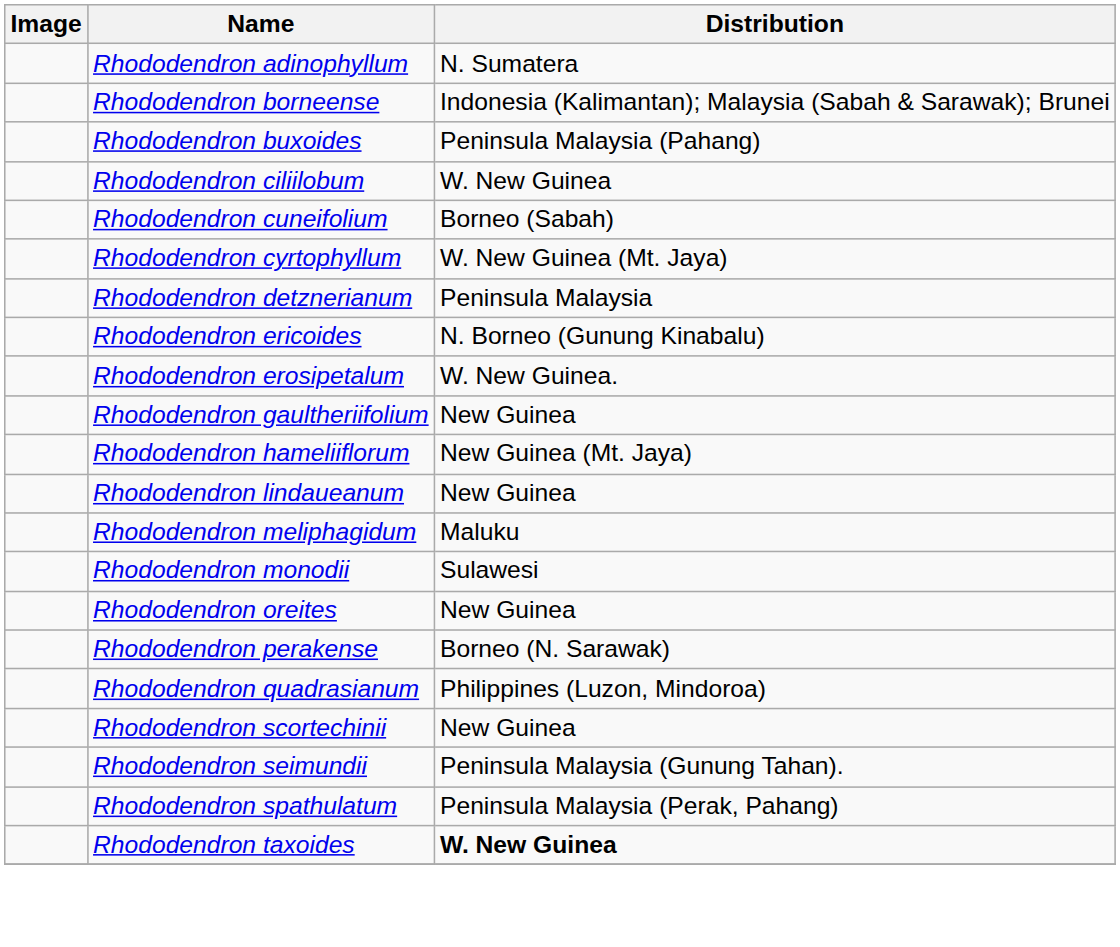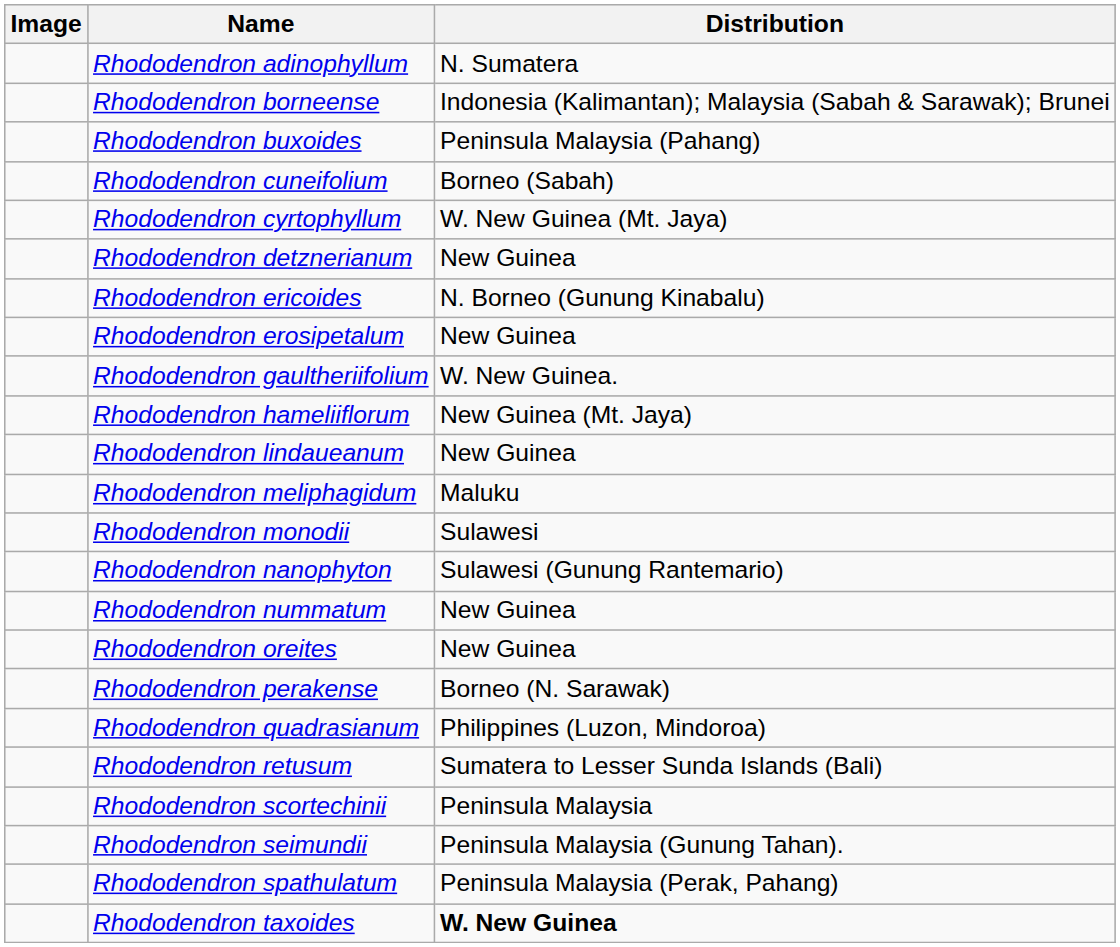 <table class="wikitable collapsible">
 <tr>
 <th>Image</th>
 <th>Name</th>
 <th>Distribution</th>
 </tr>
 <tr>
 <td></td>
 <td><em><a href='#'>Rhododendron adinophyllum</a></em> </td>
 <td>N. Sumatera</td>
 </tr>
 <tr>
 <td></td>
 <td><em><a href='#'>Rhododendron borneense</a></em> </td>
 <td>Indonesia (Kalimantan); Malaysia (Sabah & Sarawak); Brunei</td>
 </tr>
 <tr>
 <td></td>
 <td><em><a href='#'>Rhododendron buxoides</a></em> </td>
 <td>Peninsula Malaysia (Pahang)</td>
 </tr>
 <tr>
 <td></td>
-<td><em><a href='#'>Rhododendron ciliilobum</a></em> </td>
-<td>W. New Guinea</td>
-</tr>
-<tr>
-<td></td>
 <td><em><a href='#'>Rhododendron cuneifolium</a></em> </td>
 <td>Borneo (Sabah)</td>
 </tr>
 <tr>
 <td></td>
 <td><em><a href='#'>Rhododendron cyrtophyllum</a></em> </td>
 <td>W. New Guinea (Mt. Jaya)</td>
 </tr>
 <tr>
 <td></td>
 <td><em><a href='#'>Rhododendron detznerianum</a></em> </td>
-<td>Peninsula Malaysia</td>
+<td>New Guinea</td>
 </tr>
 <tr>
 <td></td>
 <td><em><a href='#'>Rhododendron ericoides</a></em> </td>
 <td>N. Borneo (Gunung Kinabalu)</td>
 </tr>
 <tr>
 <td></td>
 <td><em><a href='#'>Rhododendron erosipetalum</a></em> </td>
-<td>W. New Guinea.</td>
+<td>New Guinea</td>
 </tr>
 <tr>
 <td></td>
 <td><em><a href='#'>Rhododendron gaultheriifolium</a></em> </td>
-<td>New Guinea</td>
+<td>W. New Guinea.</td>
 </tr>
 <tr>
 <td></td>
 <td><em><a href='#'>Rhododendron hameliiflorum</a></em> </td>
 <td>New Guinea (Mt. Jaya)</td>
 </tr>
 <tr>
 <td></td>
 <td><em><a href='#'>Rhododendron lindaueanum</a></em> </td>
 <td>New Guinea</td>
 </tr>
 <tr>
 <td></td>
 <td><em><a href='#'>Rhododendron meliphagidum</a></em> </td>
 <td>Maluku</td>
 </tr>
 <tr>
 <td></td>
 <td><em><a href='#'>Rhododendron monodii</a></em> </td>
 <td>Sulawesi</td>
 </tr>
 <tr>
 <td></td>
+<td><em><a href='#'>Rhododendron nanophyton</a></em> </td>
+<td>Sulawesi (Gunung Rantemario)</td>
+</tr>
+<tr>
+<td></td>
+<td><em><a href='#'>Rhododendron nummatum</a></em> </td>
+<td>New Guinea</td>
+</tr>
+<tr>
+<td></td>
 <td><em><a href='#'>Rhododendron oreites</a></em> </td>
 <td>New Guinea</td>
 </tr>
 <tr>
 <td></td>
 <td><em><a href='#'>Rhododendron perakense</a></em> </td>
 <td>Borneo (N. Sarawak)</td>
 </tr>
 <tr>
 <td></td>
 <td><em><a href='#'>Rhododendron quadrasianum</a></em> </td>
 <td>Philippines (Luzon, Mindoroa)</td>
 </tr>
 <tr>
 <td></td>
+<td><em><a href='#'>Rhododendron retusum</a></em> </td>
+<td>Sumatera to Lesser Sunda Islands (Bali)</td>
+</tr>
+<tr>
+<td></td>
 <td><em><a href='#'>Rhododendron scortechinii</a></em> </td>
-<td>New Guinea</td>
+<td>Peninsula Malaysia</td>
 </tr>
 <tr>
 <td></td>
 <td><em><a href='#'>Rhododendron seimundii</a></em> </td>
 <td>Peninsula Malaysia (Gunung Tahan).</td>
 </tr>
 <tr>
 <td></td>
 <td><em><a href='#'>Rhododendron spathulatum</a></em> </td>
 <td>Peninsula Malaysia (Perak, Pahang)</td>
 </tr>
 <tr>
 <td></td>
 <td><em><a href='#'>Rhododendron taxoides</a></em> </td>
 <td><strong>W. New Guinea</strong></td>
 </tr>
 <tr>
 </tr>
 </table>
